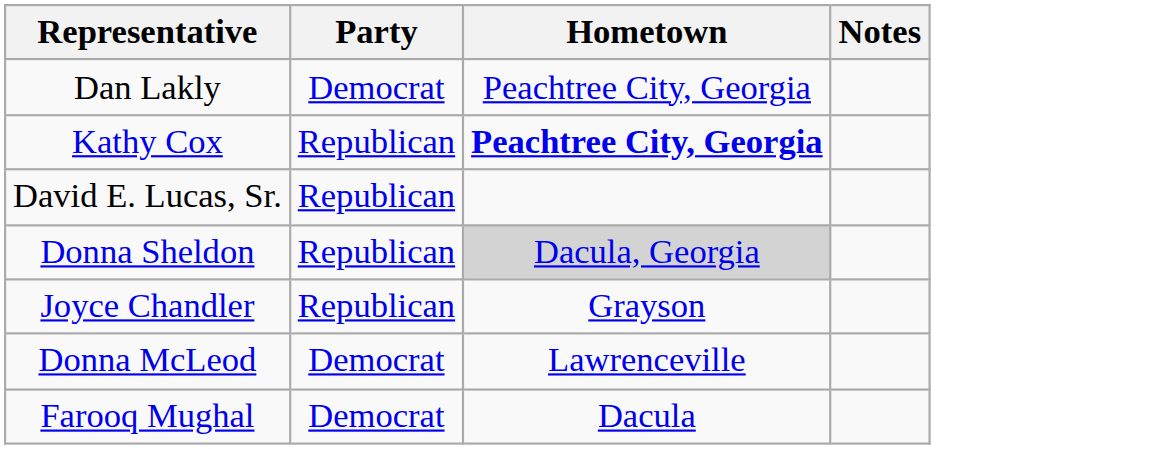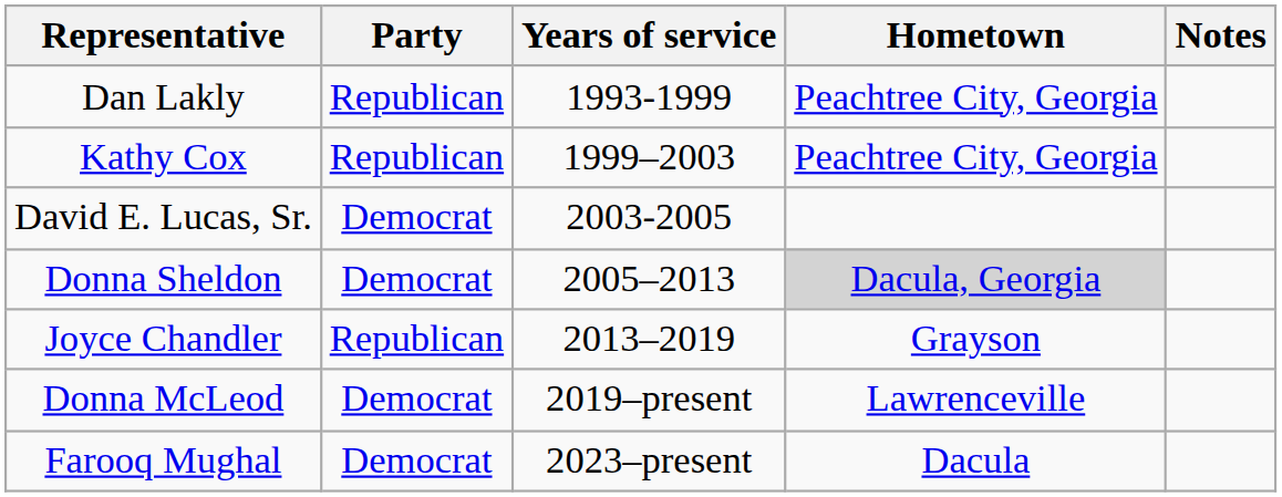 <table class=wikitable style="text-align:center">
 <tr>
 <th>Representative</th>
 <th>Party</th>
+<th>Years of service</th>
 <th>Hometown</th>
 <th>Notes</th>
 </tr>
 <tr>
 <td>Dan Lakly</td>
-<td><a href='#'>Democrat</a></td>
+<td><a href='#'>Republican</a></td>
+<td>1993-1999</td>
 <td><a href='#'>Peachtree City, Georgia</a></td>
 <td></td>
 </tr>
 <tr>
 <td><a href='#'>Kathy Cox</a></td>
 <td><a href='#'>Republican</a></td>
-<td><strong><a href='#'>Peachtree City, Georgia</a></strong></td>
+<td>1999–2003</td>
+<td><a href='#'>Peachtree City, Georgia</a></td>
 <td></td>
 </tr>
 <tr>
 <td>David E. Lucas, Sr.</td>
-<td><a href='#'>Republican</a></td>
+<td><a href='#'>Democrat</a></td>
+<td>2003-2005</td>
 <td></td>
 <td></td>
 </tr>
 <tr>
 <td><a href='#'>Donna Sheldon</a></td>
-<td><a href='#'>Republican</a></td>
+<td><a href='#'>Democrat</a></td>
+<td>2005–2013</td>
 <td style="background: lightgrey;"><a href='#'>Dacula, Georgia</a></td>
 <td></td>
 </tr>
 <tr>
 <td><a href='#'>Joyce Chandler</a></td>
 <td><a href='#'>Republican</a></td>
+<td>2013–2019</td>
 <td><a href='#'>Grayson</a></td>
 <td></td>
 </tr>
 <tr>
 <td><a href='#'>Donna McLeod</a></td>
 <td><a href='#'>Democrat</a></td>
+<td>2019–present</td>
 <td><a href='#'>Lawrenceville</a></td>
 <td></td>
 </tr>
 <tr>
 <td><a href='#'>Farooq Mughal</a></td>
 <td><a href='#'>Democrat</a></td>
+<td>2023–present</td>
 <td><a href='#'>Dacula</a></td>
 <td></td>
 </tr>
 </table>
